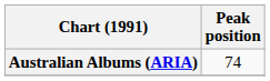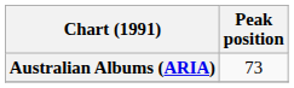 <table class="wikitable sortable plainrowheaders">
 <tr>
 <th scope="col">Chart (1991)</th>
 <th scope="col">Peak<br>position</th>
 </tr>
 <tr>
 <th scope="row">Australian Albums (<a href='#'>ARIA</a>)</th>
-<td align="center">74</td>
+<td align="center">73</td>
 </tr>
 <tr>
 </tr>
 <tr>
 </tr>
 <tr>
 </tr>
 <tr>
 </tr>
 <tr>
 </tr>
 <tr>
 </tr>
 </table>
